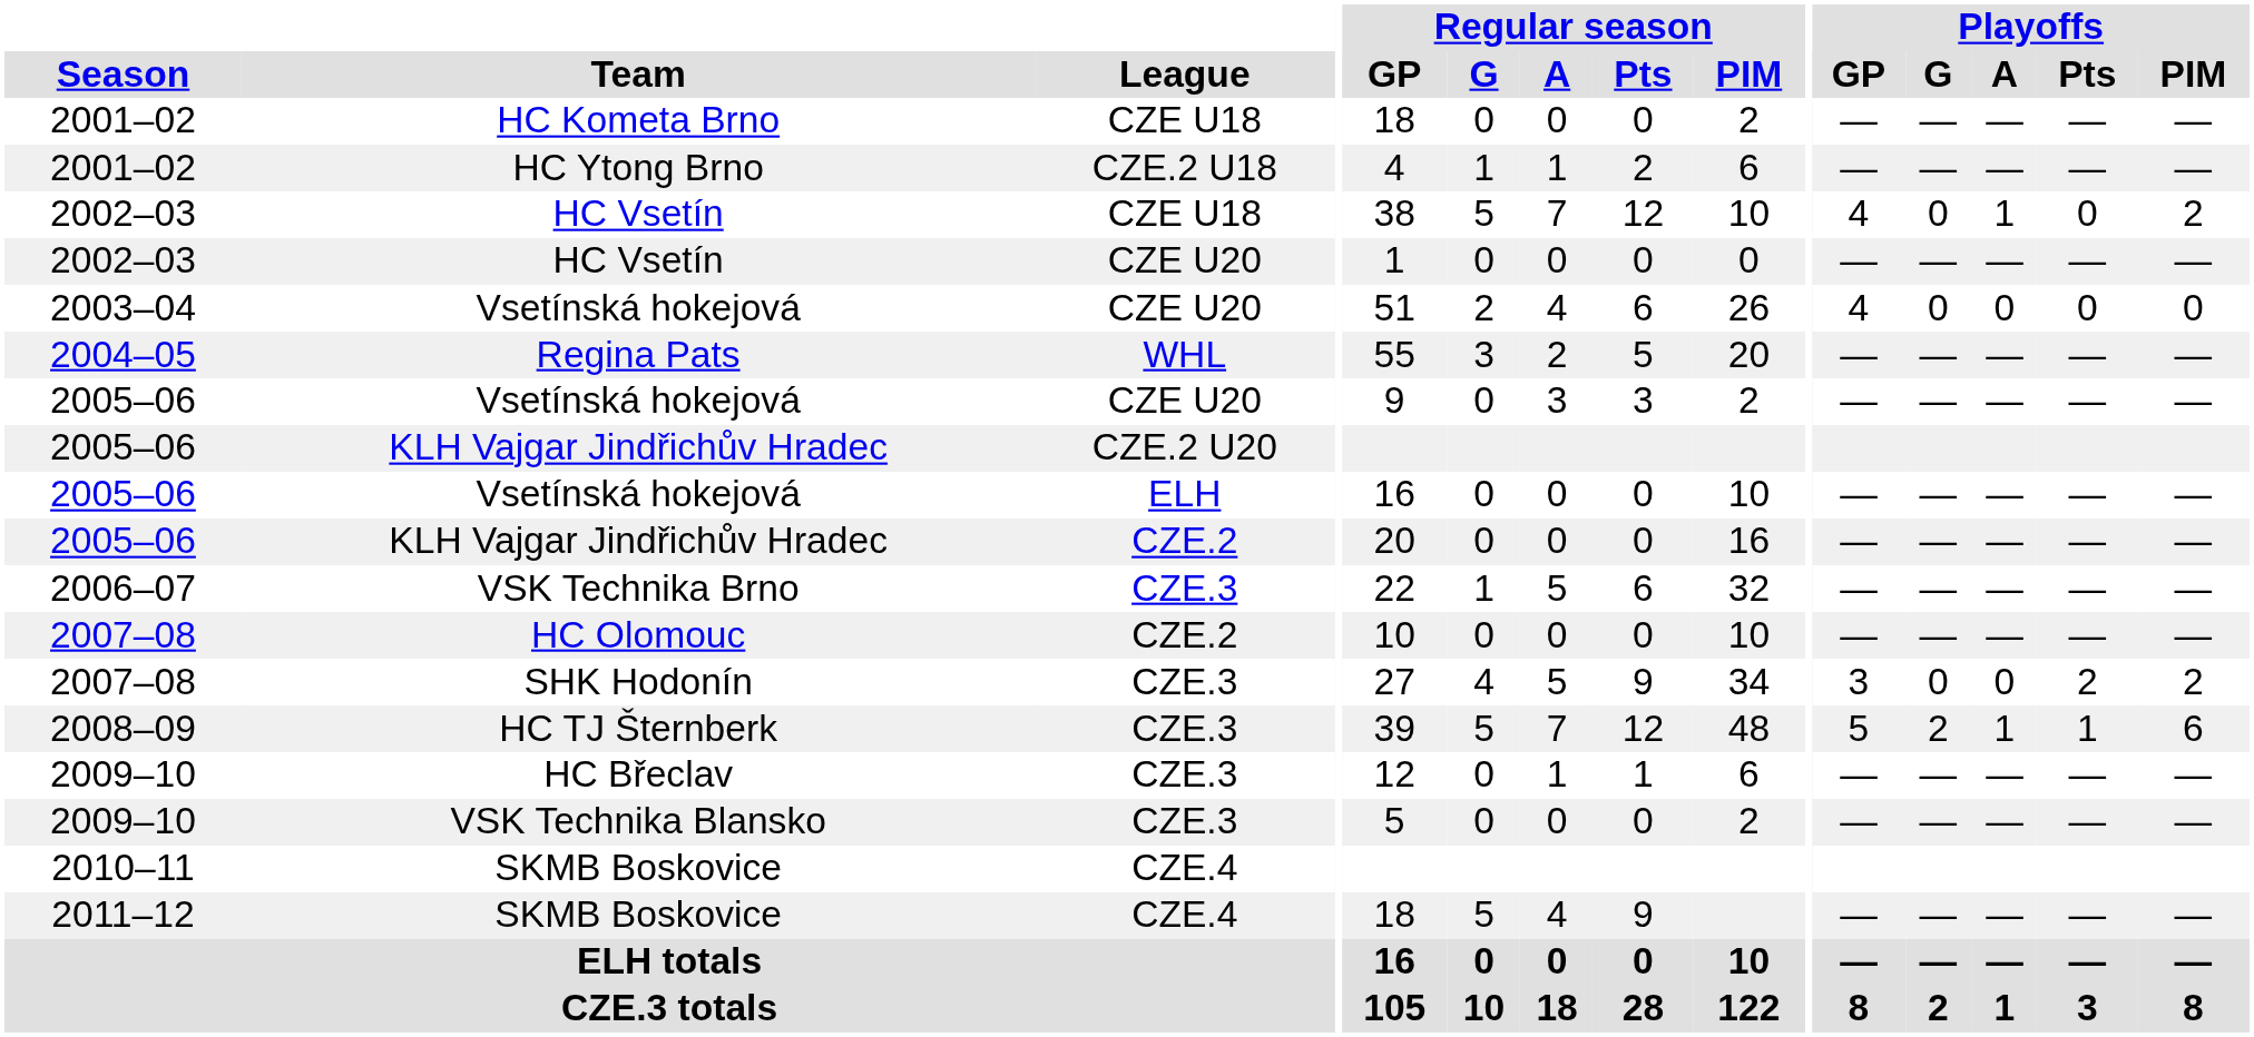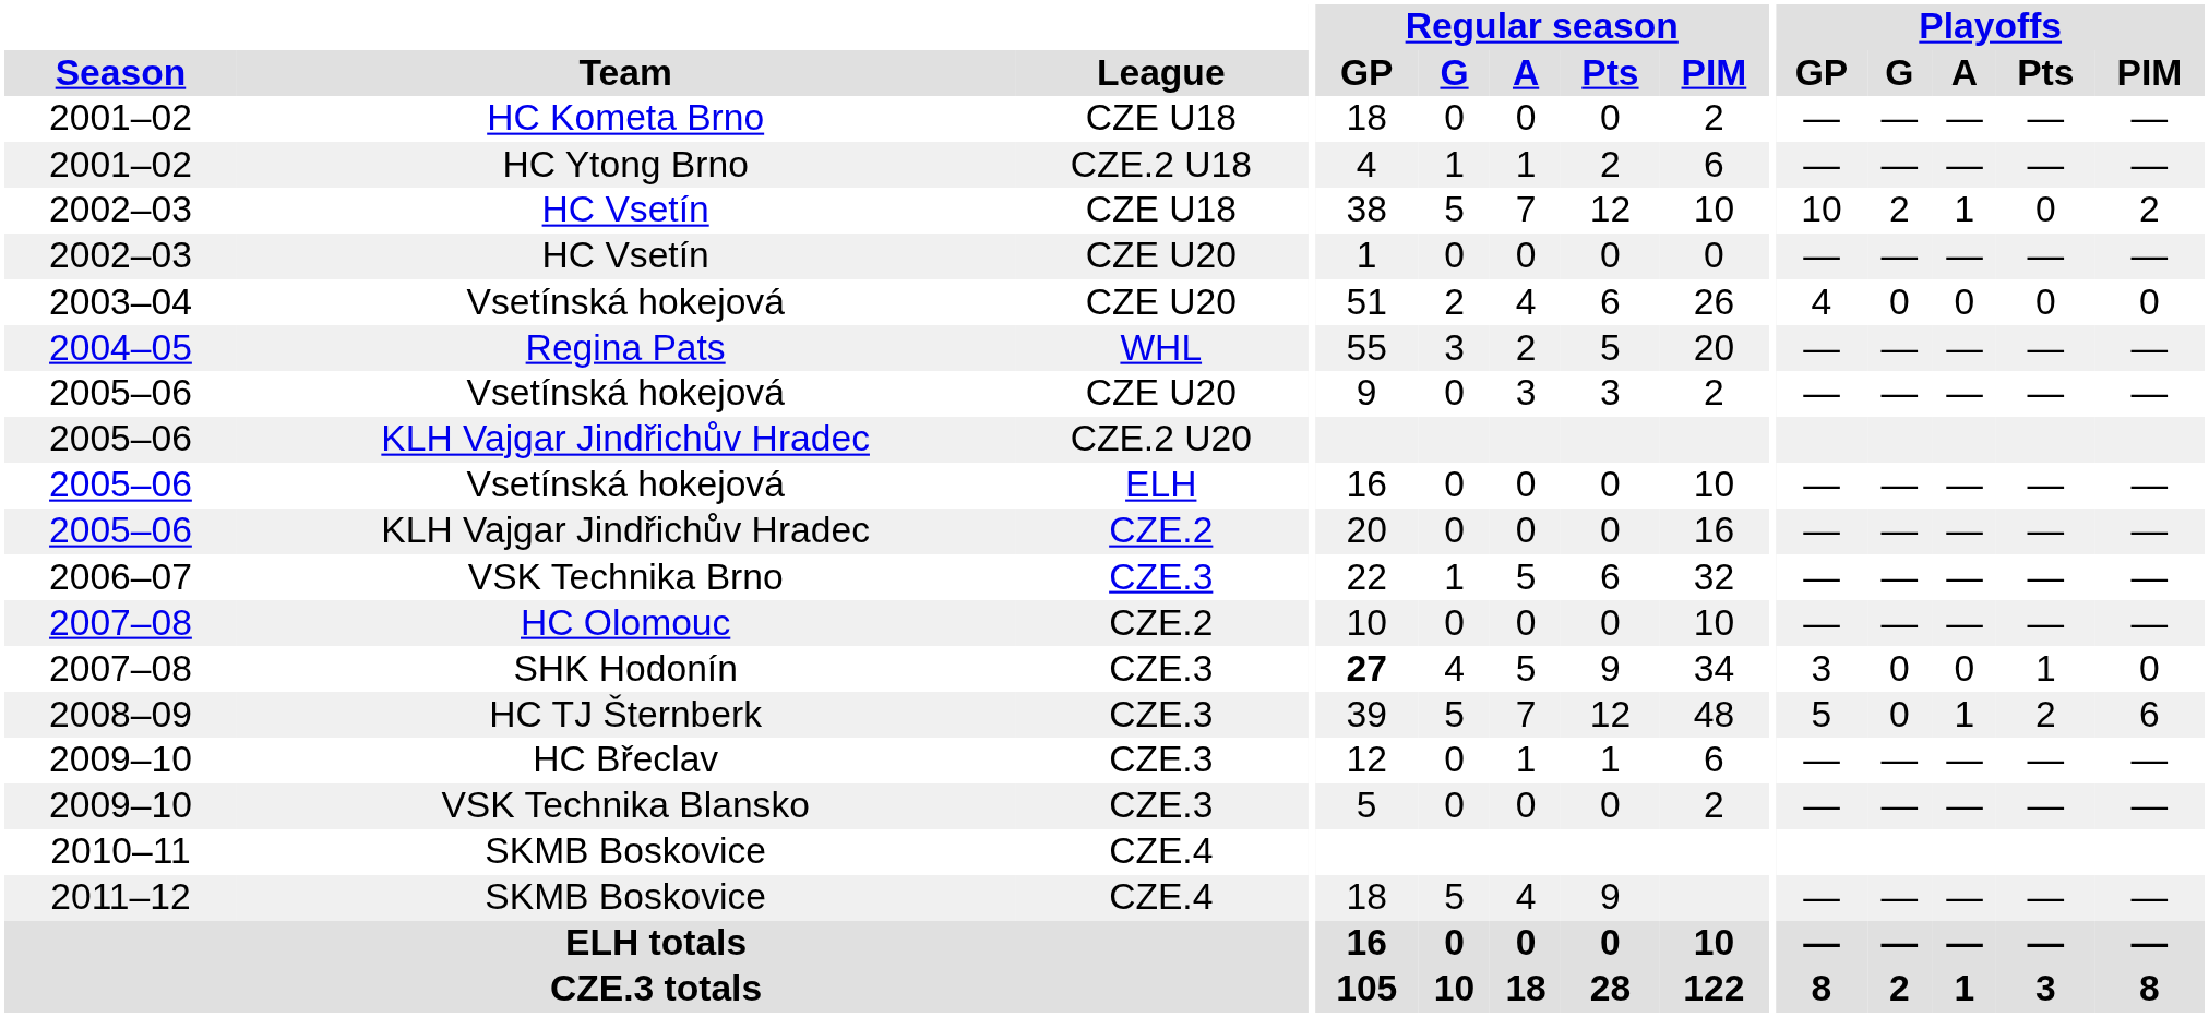 <table border="0" cellpadding="1" cellspacing="0" style="text-align:center; width:60em">
 <tr bgcolor="#e0e0e0">
 <th colspan="3" bgcolor="#ffffff"></th>
 <th rowspan="99" bgcolor="#ffffff"></th>
 <th colspan="5"><a href='#'>Regular season</a></th>
 <th rowspan="99" bgcolor="#ffffff"></th>
 <th colspan="5"><a href='#'>Playoffs</a></th>
 </tr>
 <tr bgcolor="#e0e0e0">
 <th><a href='#'>Season</a></th>
 <th>Team</th>
 <th>League</th>
 <th>GP</th>
 <th><a href='#'>G</a></th>
 <th><a href='#'>A</a></th>
 <th><a href='#'>Pts</a></th>
 <th><a href='#'>PIM</a></th>
 <th>GP</th>
 <th>G</th>
 <th>A</th>
 <th>Pts</th>
 <th>PIM</th>
 </tr>
 <tr>
 <td>2001–02</td>
 <td><a href='#'>HC Kometa Brno</a></td>
 <td>CZE U18</td>
 <td>18</td>
 <td>0</td>
 <td>0</td>
 <td>0</td>
 <td>2</td>
 <td>—</td>
 <td>—</td>
 <td>—</td>
 <td>—</td>
 <td>—</td>
 </tr>
 <tr bgcolor="#f0f0f0">
 <td>2001–02</td>
 <td>HC Ytong Brno</td>
 <td>CZE.2 U18</td>
 <td>4</td>
 <td>1</td>
 <td>1</td>
 <td>2</td>
 <td>6</td>
 <td>—</td>
 <td>—</td>
 <td>—</td>
 <td>—</td>
 <td>—</td>
 </tr>
 <tr>
 <td>2002–03</td>
 <td><a href='#'>HC Vsetín</a></td>
 <td>CZE U18</td>
 <td>38</td>
 <td>5</td>
 <td>7</td>
 <td>12</td>
 <td>10</td>
-<td>4</td>
-<td>0</td>
+<td>10</td>
+<td>2</td>
 <td>1</td>
 <td>0</td>
 <td>2</td>
 </tr>
 <tr bgcolor="#f0f0f0">
 <td>2002–03</td>
 <td>HC Vsetín</td>
 <td>CZE U20</td>
 <td>1</td>
 <td>0</td>
 <td>0</td>
 <td>0</td>
 <td>0</td>
 <td>—</td>
 <td>—</td>
 <td>—</td>
 <td>—</td>
 <td>—</td>
 </tr>
 <tr>
 <td>2003–04</td>
 <td>Vsetínská hokejová</td>
 <td>CZE U20</td>
 <td>51</td>
 <td>2</td>
 <td>4</td>
 <td>6</td>
 <td>26</td>
 <td>4</td>
 <td>0</td>
 <td>0</td>
 <td>0</td>
 <td>0</td>
 </tr>
 <tr bgcolor="#f0f0f0">
 <td><a href='#'>2004–05</a></td>
 <td><a href='#'>Regina Pats</a></td>
 <td><a href='#'>WHL</a></td>
 <td>55</td>
 <td>3</td>
 <td>2</td>
 <td>5</td>
 <td>20</td>
 <td>—</td>
 <td>—</td>
 <td>—</td>
 <td>—</td>
 <td>—</td>
 </tr>
 <tr>
 <td>2005–06</td>
 <td>Vsetínská hokejová</td>
 <td>CZE U20</td>
 <td>9</td>
 <td>0</td>
 <td>3</td>
 <td>3</td>
 <td>2</td>
 <td>—</td>
 <td>—</td>
 <td>—</td>
 <td>—</td>
 <td>—</td>
 </tr>
 <tr bgcolor="#f0f0f0">
 <td>2005–06</td>
 <td><a href='#'>KLH Vajgar Jindřichův Hradec</a></td>
 <td>CZE.2 U20</td>
 <td></td>
 <td></td>
 <td></td>
 <td></td>
 <td></td>
 <td></td>
 <td></td>
 <td></td>
 <td></td>
 <td></td>
 </tr>
 <tr>
 <td><a href='#'>2005–06</a></td>
 <td>Vsetínská hokejová</td>
 <td><a href='#'>ELH</a></td>
 <td>16</td>
 <td>0</td>
 <td>0</td>
 <td>0</td>
 <td>10</td>
 <td>—</td>
 <td>—</td>
 <td>—</td>
 <td>—</td>
 <td>—</td>
 </tr>
 <tr bgcolor="#f0f0f0">
 <td><a href='#'>2005–06</a></td>
 <td>KLH Vajgar Jindřichův Hradec</td>
 <td><a href='#'>CZE.2</a></td>
 <td>20</td>
 <td>0</td>
 <td>0</td>
 <td>0</td>
 <td>16</td>
 <td>—</td>
 <td>—</td>
 <td>—</td>
 <td>—</td>
 <td>—</td>
 </tr>
 <tr>
 <td>2006–07</td>
 <td>VSK Technika Brno</td>
 <td><a href='#'>CZE.3</a></td>
 <td>22</td>
 <td>1</td>
 <td>5</td>
 <td>6</td>
 <td>32</td>
 <td>—</td>
 <td>—</td>
 <td>—</td>
 <td>—</td>
 <td>—</td>
 </tr>
 <tr bgcolor="#f0f0f0">
 <td><a href='#'>2007–08</a></td>
 <td><a href='#'>HC Olomouc</a></td>
 <td>CZE.2</td>
 <td>10</td>
 <td>0</td>
 <td>0</td>
 <td>0</td>
 <td>10</td>
 <td>—</td>
 <td>—</td>
 <td>—</td>
 <td>—</td>
 <td>—</td>
 </tr>
 <tr>
 <td>2007–08</td>
 <td>SHK Hodonín</td>
 <td>CZE.3</td>
-<td>27</td>
+<td><strong>27</strong></td>
 <td>4</td>
 <td>5</td>
 <td>9</td>
 <td>34</td>
 <td>3</td>
 <td>0</td>
 <td>0</td>
-<td>2</td>
-<td>2</td>
+<td>1</td>
+<td>0</td>
 </tr>
 <tr bgcolor="#f0f0f0">
 <td>2008–09</td>
 <td>HC TJ Šternberk</td>
 <td>CZE.3</td>
 <td>39</td>
 <td>5</td>
 <td>7</td>
 <td>12</td>
 <td>48</td>
 <td>5</td>
+<td>0</td>
+<td>1</td>
 <td>2</td>
-<td>1</td>
-<td>1</td>
 <td>6</td>
 </tr>
 <tr>
 <td>2009–10</td>
 <td>HC Břeclav</td>
 <td>CZE.3</td>
 <td>12</td>
 <td>0</td>
 <td>1</td>
 <td>1</td>
 <td>6</td>
 <td>—</td>
 <td>—</td>
 <td>—</td>
 <td>—</td>
 <td>—</td>
 </tr>
 <tr bgcolor="#f0f0f0">
 <td>2009–10</td>
 <td>VSK Technika Blansko</td>
 <td>CZE.3</td>
 <td>5</td>
 <td>0</td>
 <td>0</td>
 <td>0</td>
 <td>2</td>
 <td>—</td>
 <td>—</td>
 <td>—</td>
 <td>—</td>
 <td>—</td>
 </tr>
 <tr>
 <td>2010–11</td>
 <td>SKMB Boskovice</td>
 <td>CZE.4</td>
 <td></td>
 <td></td>
 <td></td>
 <td></td>
 <td></td>
 <td></td>
 <td></td>
 <td></td>
 <td></td>
 <td></td>
 </tr>
 <tr bgcolor="#f0f0f0">
 <td>2011–12</td>
 <td>SKMB Boskovice</td>
 <td>CZE.4</td>
 <td>18</td>
 <td>5</td>
 <td>4</td>
 <td>9</td>
 <td></td>
 <td>—</td>
 <td>—</td>
 <td>—</td>
 <td>—</td>
 <td>—</td>
 </tr>
 <tr bgcolor="#e0e0e0">
 <th colspan="3">ELH totals</th>
 <th>16</th>
 <th>0</th>
 <th>0</th>
 <th>0</th>
 <th>10</th>
 <th>—</th>
 <th>—</th>
 <th>—</th>
 <th>—</th>
 <th>—</th>
 </tr>
 <tr bgcolor="#e0e0e0">
 <th colspan="3">CZE.3 totals</th>
 <th>105</th>
 <th>10</th>
 <th>18</th>
 <th>28</th>
 <th>122</th>
 <th>8</th>
 <th>2</th>
 <th>1</th>
 <th>3</th>
 <th>8</th>
 </tr>
 </table>
